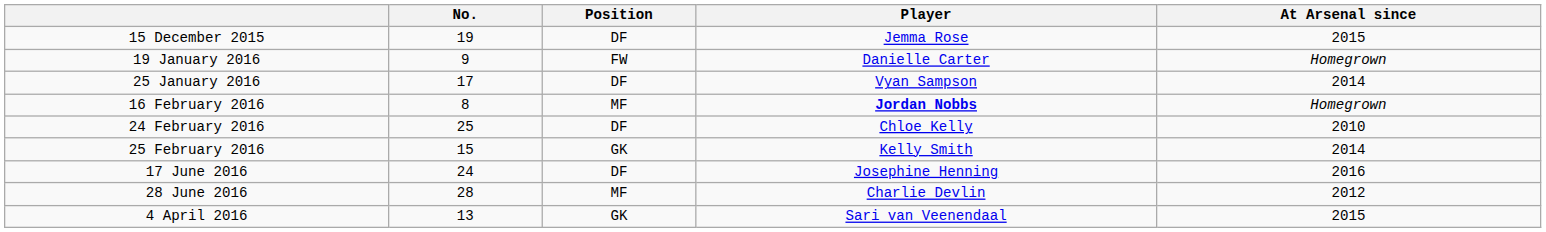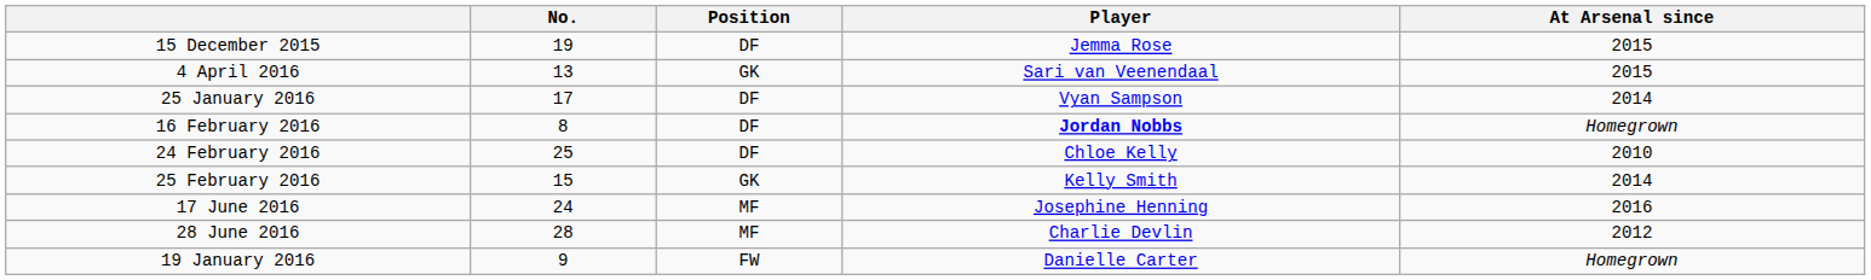 <table class="wikitable sortable" style="width:95%; text-align:center; font-size:85%; text-align:center;">
 <tr>
 <th width="25%"></th>
 <th width="10%">No.</th>
 <th width="10%">Position</th>
 <th>Player</th>
 <th width="25%">At Arsenal since</th>
 </tr>
 <tr>
 <td>15 December 2015</td>
 <td>19</td>
 <td>DF</td>
 <td> <a href='#'>Jemma Rose</a></td>
 <td>2015</td>
 </tr>
 <tr>
-<td>19 January 2016</td>
-<td>9</td>
-<td>FW</td>
-<td> <a href='#'>Danielle Carter</a></td>
-<td><em>Homegrown</em></td>
+<td>4 April 2016</td>
+<td>13</td>
+<td>GK</td>
+<td> <a href='#'>Sari van Veenendaal</a></td>
+<td>2015</td>
 </tr>
 <tr>
 <td>25 January 2016</td>
 <td>17</td>
 <td>DF</td>
 <td><em></em> <a href='#'>Vyan Sampson</a></td>
 <td>2014</td>
 </tr>
 <tr>
 <td>16 February 2016</td>
 <td>8</td>
-<td>MF</td>
+<td>DF</td>
 <td><strong> <a href='#'>Jordan Nobbs</a></strong></td>
 <td><em>Homegrown</em></td>
 </tr>
 <tr>
 <td>24 February 2016</td>
 <td>25</td>
 <td>DF</td>
 <td> <a href='#'>Chloe Kelly</a></td>
 <td>2010</td>
 </tr>
 <tr>
 <td>25 February 2016</td>
 <td>15</td>
 <td>GK</td>
 <td> <a href='#'>Kelly Smith</a></td>
 <td>2014</td>
 </tr>
 <tr>
 <td>17 June 2016</td>
 <td>24</td>
-<td>DF</td>
+<td>MF</td>
 <td> <a href='#'>Josephine Henning</a></td>
 <td>2016</td>
 </tr>
 <tr>
 <td>28 June 2016</td>
 <td>28</td>
 <td>MF</td>
 <td> <a href='#'>Charlie Devlin</a></td>
 <td>2012</td>
 </tr>
 <tr>
-<td>4 April 2016</td>
-<td>13</td>
-<td>GK</td>
-<td> <a href='#'>Sari van Veenendaal</a></td>
-<td>2015</td>
+<td>19 January 2016</td>
+<td>9</td>
+<td>FW</td>
+<td> <a href='#'>Danielle Carter</a></td>
+<td><em>Homegrown</em></td>
 </tr>
 </table>
